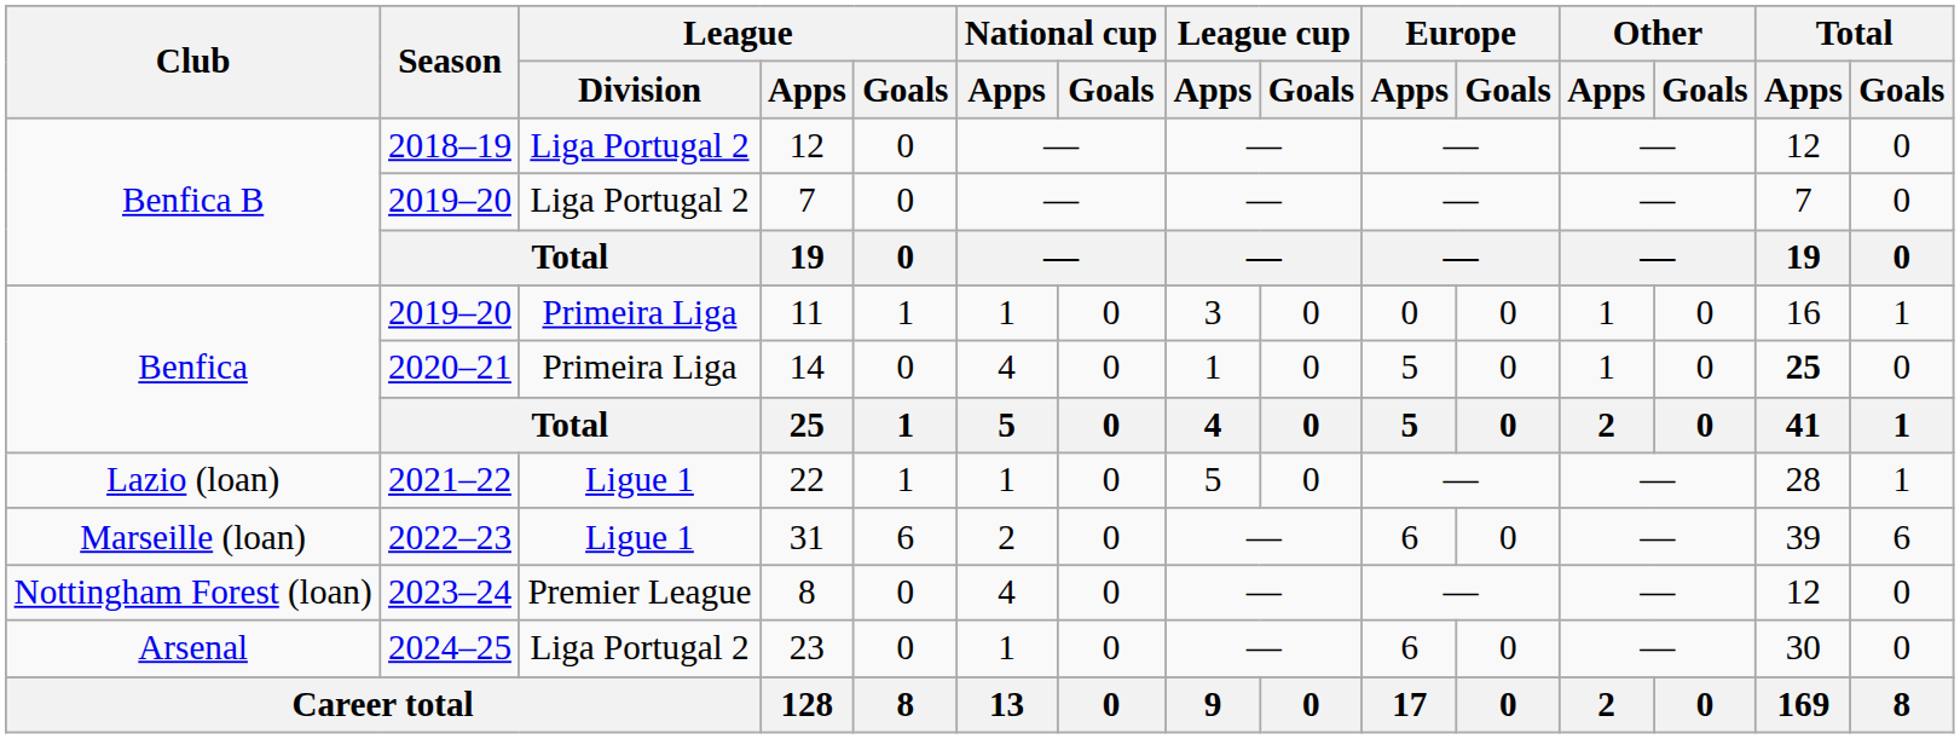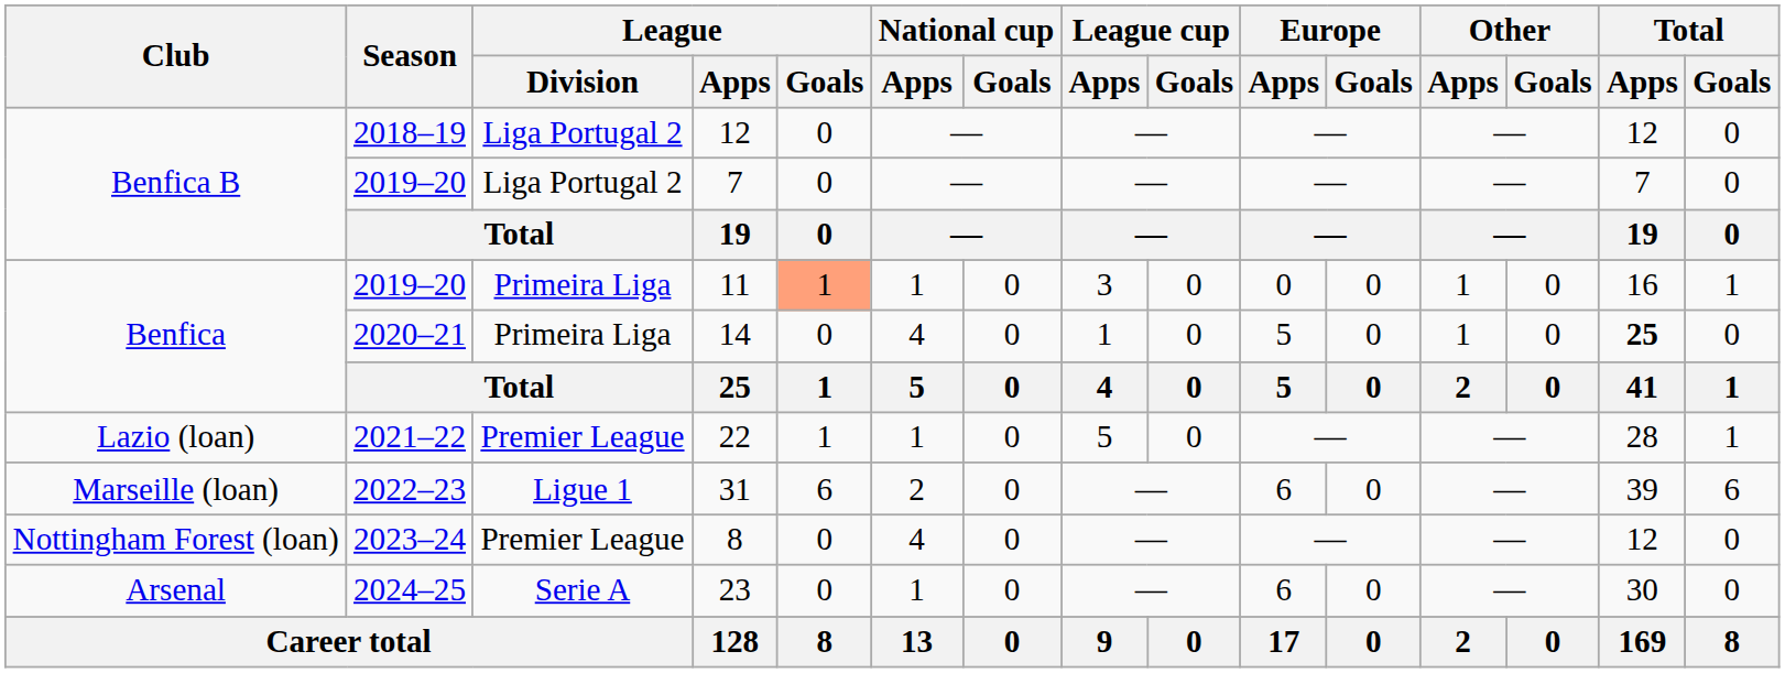 <table class="wikitable" style="text-align:center">
 <tr>
 <th rowspan="2">Club</th>
 <th rowspan="2">Season</th>
 <th colspan="3">League</th>
 <th colspan="2">National  cup</th>
 <th colspan="2">League cup</th>
 <th colspan="2">Europe</th>
 <th colspan="2">Other</th>
 <th colspan="2">Total</th>
 </tr>
 <tr>
 <th>Division</th>
 <th>Apps</th>
 <th>Goals</th>
 <th>Apps</th>
 <th>Goals</th>
 <th>Apps</th>
 <th>Goals</th>
 <th>Apps</th>
 <th>Goals</th>
 <th>Apps</th>
 <th>Goals</th>
 <th>Apps</th>
 <th>Goals</th>
 </tr>
 <tr>
 <td rowspan="3"><a href='#'>Benfica B</a></td>
 <td><a href='#'>2018–19</a></td>
 <td><a href='#'>Liga Portugal 2</a></td>
 <td>12</td>
 <td>0</td>
 <td colspan="2">—</td>
 <td colspan="2">—</td>
 <td colspan="2">—</td>
 <td colspan="2">—</td>
 <td>12</td>
 <td>0</td>
 </tr>
 <tr>
 <td><a href='#'>2019–20</a></td>
 <td>Liga Portugal 2</td>
 <td>7</td>
 <td>0</td>
 <td colspan="2">—</td>
 <td colspan="2">—</td>
 <td colspan="2">—</td>
 <td colspan="2">—</td>
 <td>7</td>
 <td>0</td>
 </tr>
 <tr>
 <th colspan="2">Total</th>
 <th>19</th>
 <th>0</th>
 <th colspan="2">—</th>
 <th colspan="2">—</th>
 <th colspan="2">—</th>
 <th colspan="2">—</th>
 <th>19</th>
 <th>0</th>
 </tr>
 <tr>
 <td rowspan="3"><a href='#'>Benfica</a></td>
 <td><a href='#'>2019–20</a></td>
 <td><a href='#'>Primeira Liga</a></td>
 <td>11</td>
-<td>1</td>
+<td style="background: lightsalmon;">1</td>
 <td>1</td>
 <td>0</td>
 <td>3</td>
 <td>0</td>
 <td>0</td>
 <td>0</td>
 <td>1</td>
 <td>0</td>
 <td>16</td>
 <td>1</td>
 </tr>
 <tr>
 <td><a href='#'>2020–21</a></td>
 <td>Primeira Liga</td>
 <td>14</td>
 <td>0</td>
 <td>4</td>
 <td>0</td>
 <td>1</td>
 <td>0</td>
 <td>5</td>
 <td>0</td>
 <td>1</td>
 <td>0</td>
 <td><strong>25</strong></td>
 <td>0</td>
 </tr>
 <tr>
 <th colspan="2">Total</th>
 <th>25</th>
 <th>1</th>
 <th>5</th>
 <th>0</th>
 <th>4</th>
 <th>0</th>
 <th>5</th>
 <th>0</th>
 <th>2</th>
 <th>0</th>
 <th>41</th>
 <th>1</th>
 </tr>
 <tr>
 <td><a href='#'>Lazio</a> (loan)</td>
 <td><a href='#'>2021–22</a></td>
-<td><a href='#'>Ligue 1</a></td>
+<td><a href='#'>Premier League</a></td>
 <td>22</td>
 <td>1</td>
 <td>1</td>
 <td>0</td>
 <td>5</td>
 <td>0</td>
 <td colspan="2">—</td>
 <td colspan="2">—</td>
 <td>28</td>
 <td>1</td>
 </tr>
 <tr>
 <td><a href='#'>Marseille</a> (loan)</td>
 <td><a href='#'>2022–23</a></td>
 <td><a href='#'>Ligue 1</a></td>
 <td>31</td>
 <td>6</td>
 <td>2</td>
 <td>0</td>
 <td colspan="2">—</td>
 <td>6</td>
 <td>0</td>
 <td colspan="2">—</td>
 <td>39</td>
 <td>6</td>
 </tr>
 <tr>
 <td><a href='#'>Nottingham Forest</a> (loan)</td>
 <td><a href='#'>2023–24</a></td>
 <td>Premier League</td>
 <td>8</td>
 <td>0</td>
 <td>4</td>
 <td>0</td>
 <td colspan="2">—</td>
 <td colspan="2">—</td>
 <td colspan="2">—</td>
 <td>12</td>
 <td>0</td>
 </tr>
 <tr>
 <td><a href='#'>Arsenal</a></td>
 <td><a href='#'>2024–25</a></td>
-<td>Liga Portugal 2</td>
+<td><a href='#'>Serie A</a></td>
 <td>23</td>
 <td>0</td>
 <td>1</td>
 <td>0</td>
 <td colspan="2">—</td>
 <td>6</td>
 <td>0</td>
 <td colspan="2">—</td>
 <td>30</td>
 <td>0</td>
 </tr>
 <tr>
 <th colspan="3">Career total</th>
 <th>128</th>
 <th>8</th>
 <th>13</th>
 <th>0</th>
 <th>9</th>
 <th>0</th>
 <th>17</th>
 <th>0</th>
 <th>2</th>
 <th>0</th>
 <th>169</th>
 <th>8</th>
 </tr>
 </table>
